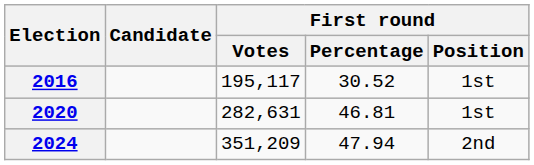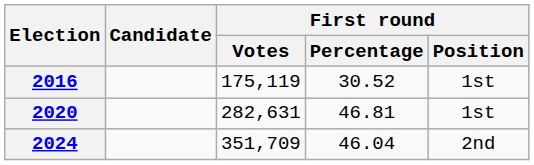 <table class=wikitable widt=100%>
 <tr>
 <th rowspan=2>Election</th>
 <th rowspan=2>Candidate</th>
 <th colspan=3>First round</th>
 </tr>
 <tr>
 <th>Votes</th>
 <th>Percentage</th>
 <th>Position</th>
 </tr>
 <tr align=center>
 <th><a href='#'>2016</a></th>
 <td></td>
-<td>195,117</td>
+<td>175,119</td>
 <td>30.52</td>
 <td>1st</td>
 </tr>
 <tr align=center>
 <th><a href='#'>2020</a></th>
 <td></td>
 <td>282,631</td>
 <td>46.81</td>
 <td>1st</td>
 </tr>
 <tr align=center>
 <th><a href='#'>2024</a></th>
 <td></td>
-<td>351,209</td>
-<td>47.94</td>
+<td>351,709</td>
+<td>46.04</td>
 <td>2nd</td>
 </tr>
 </table>
